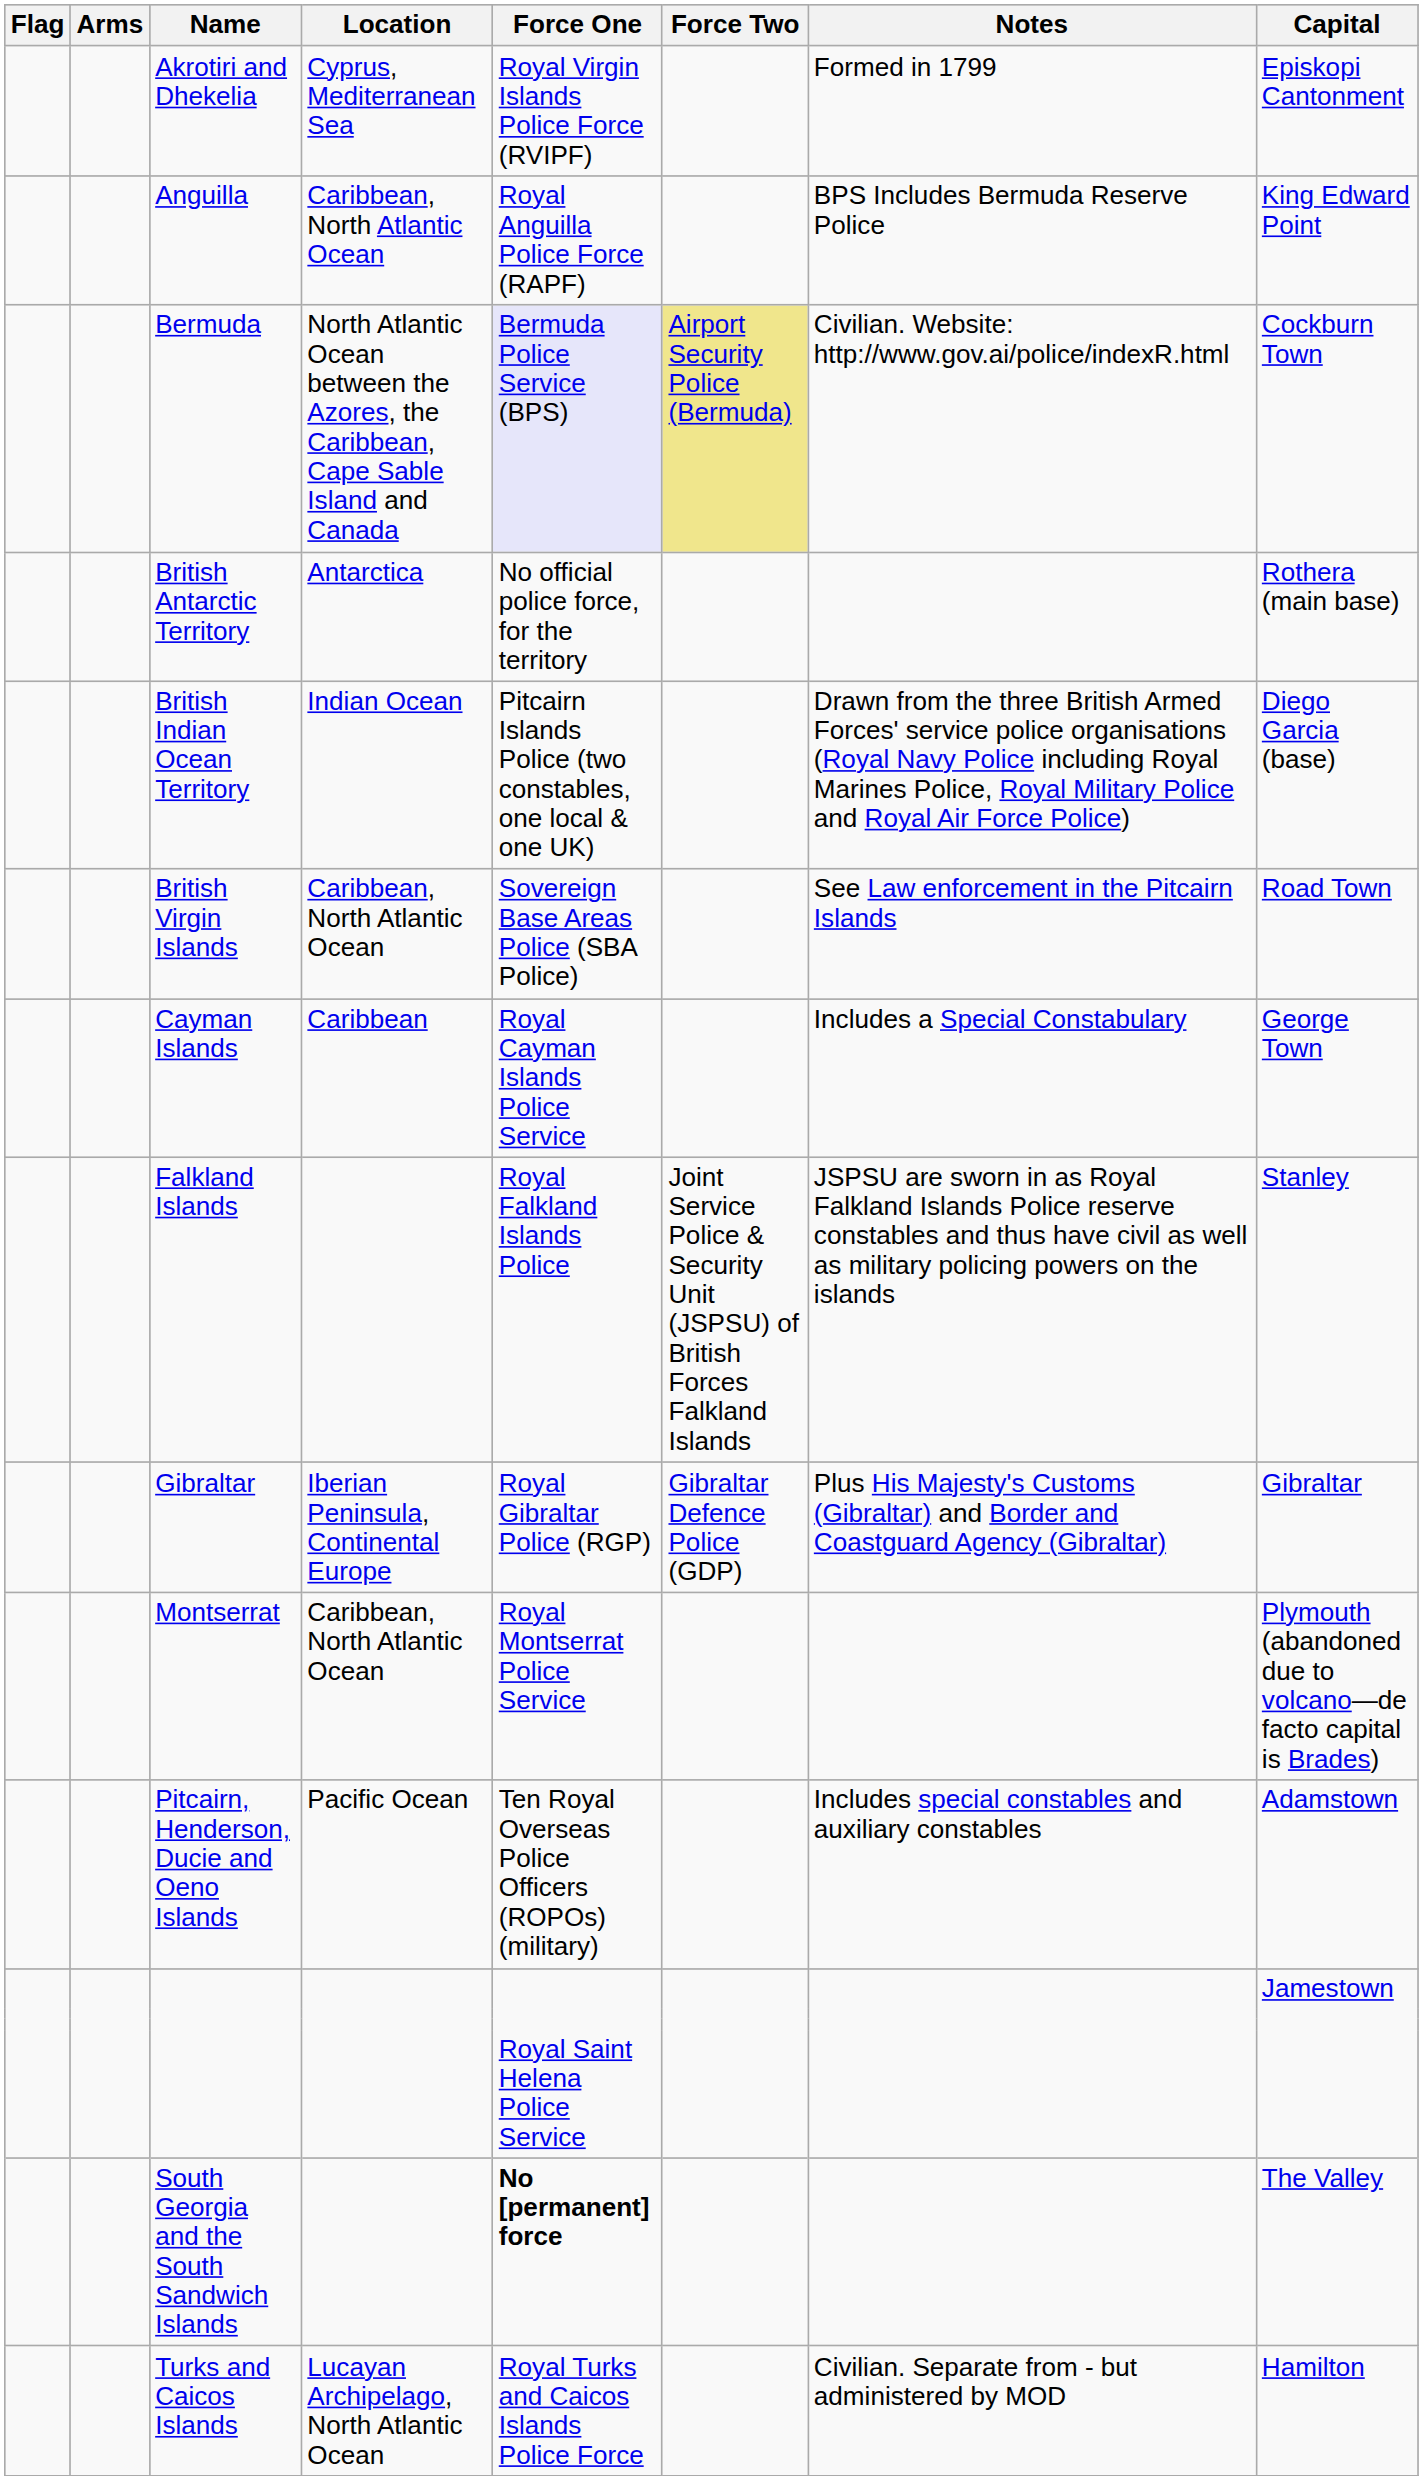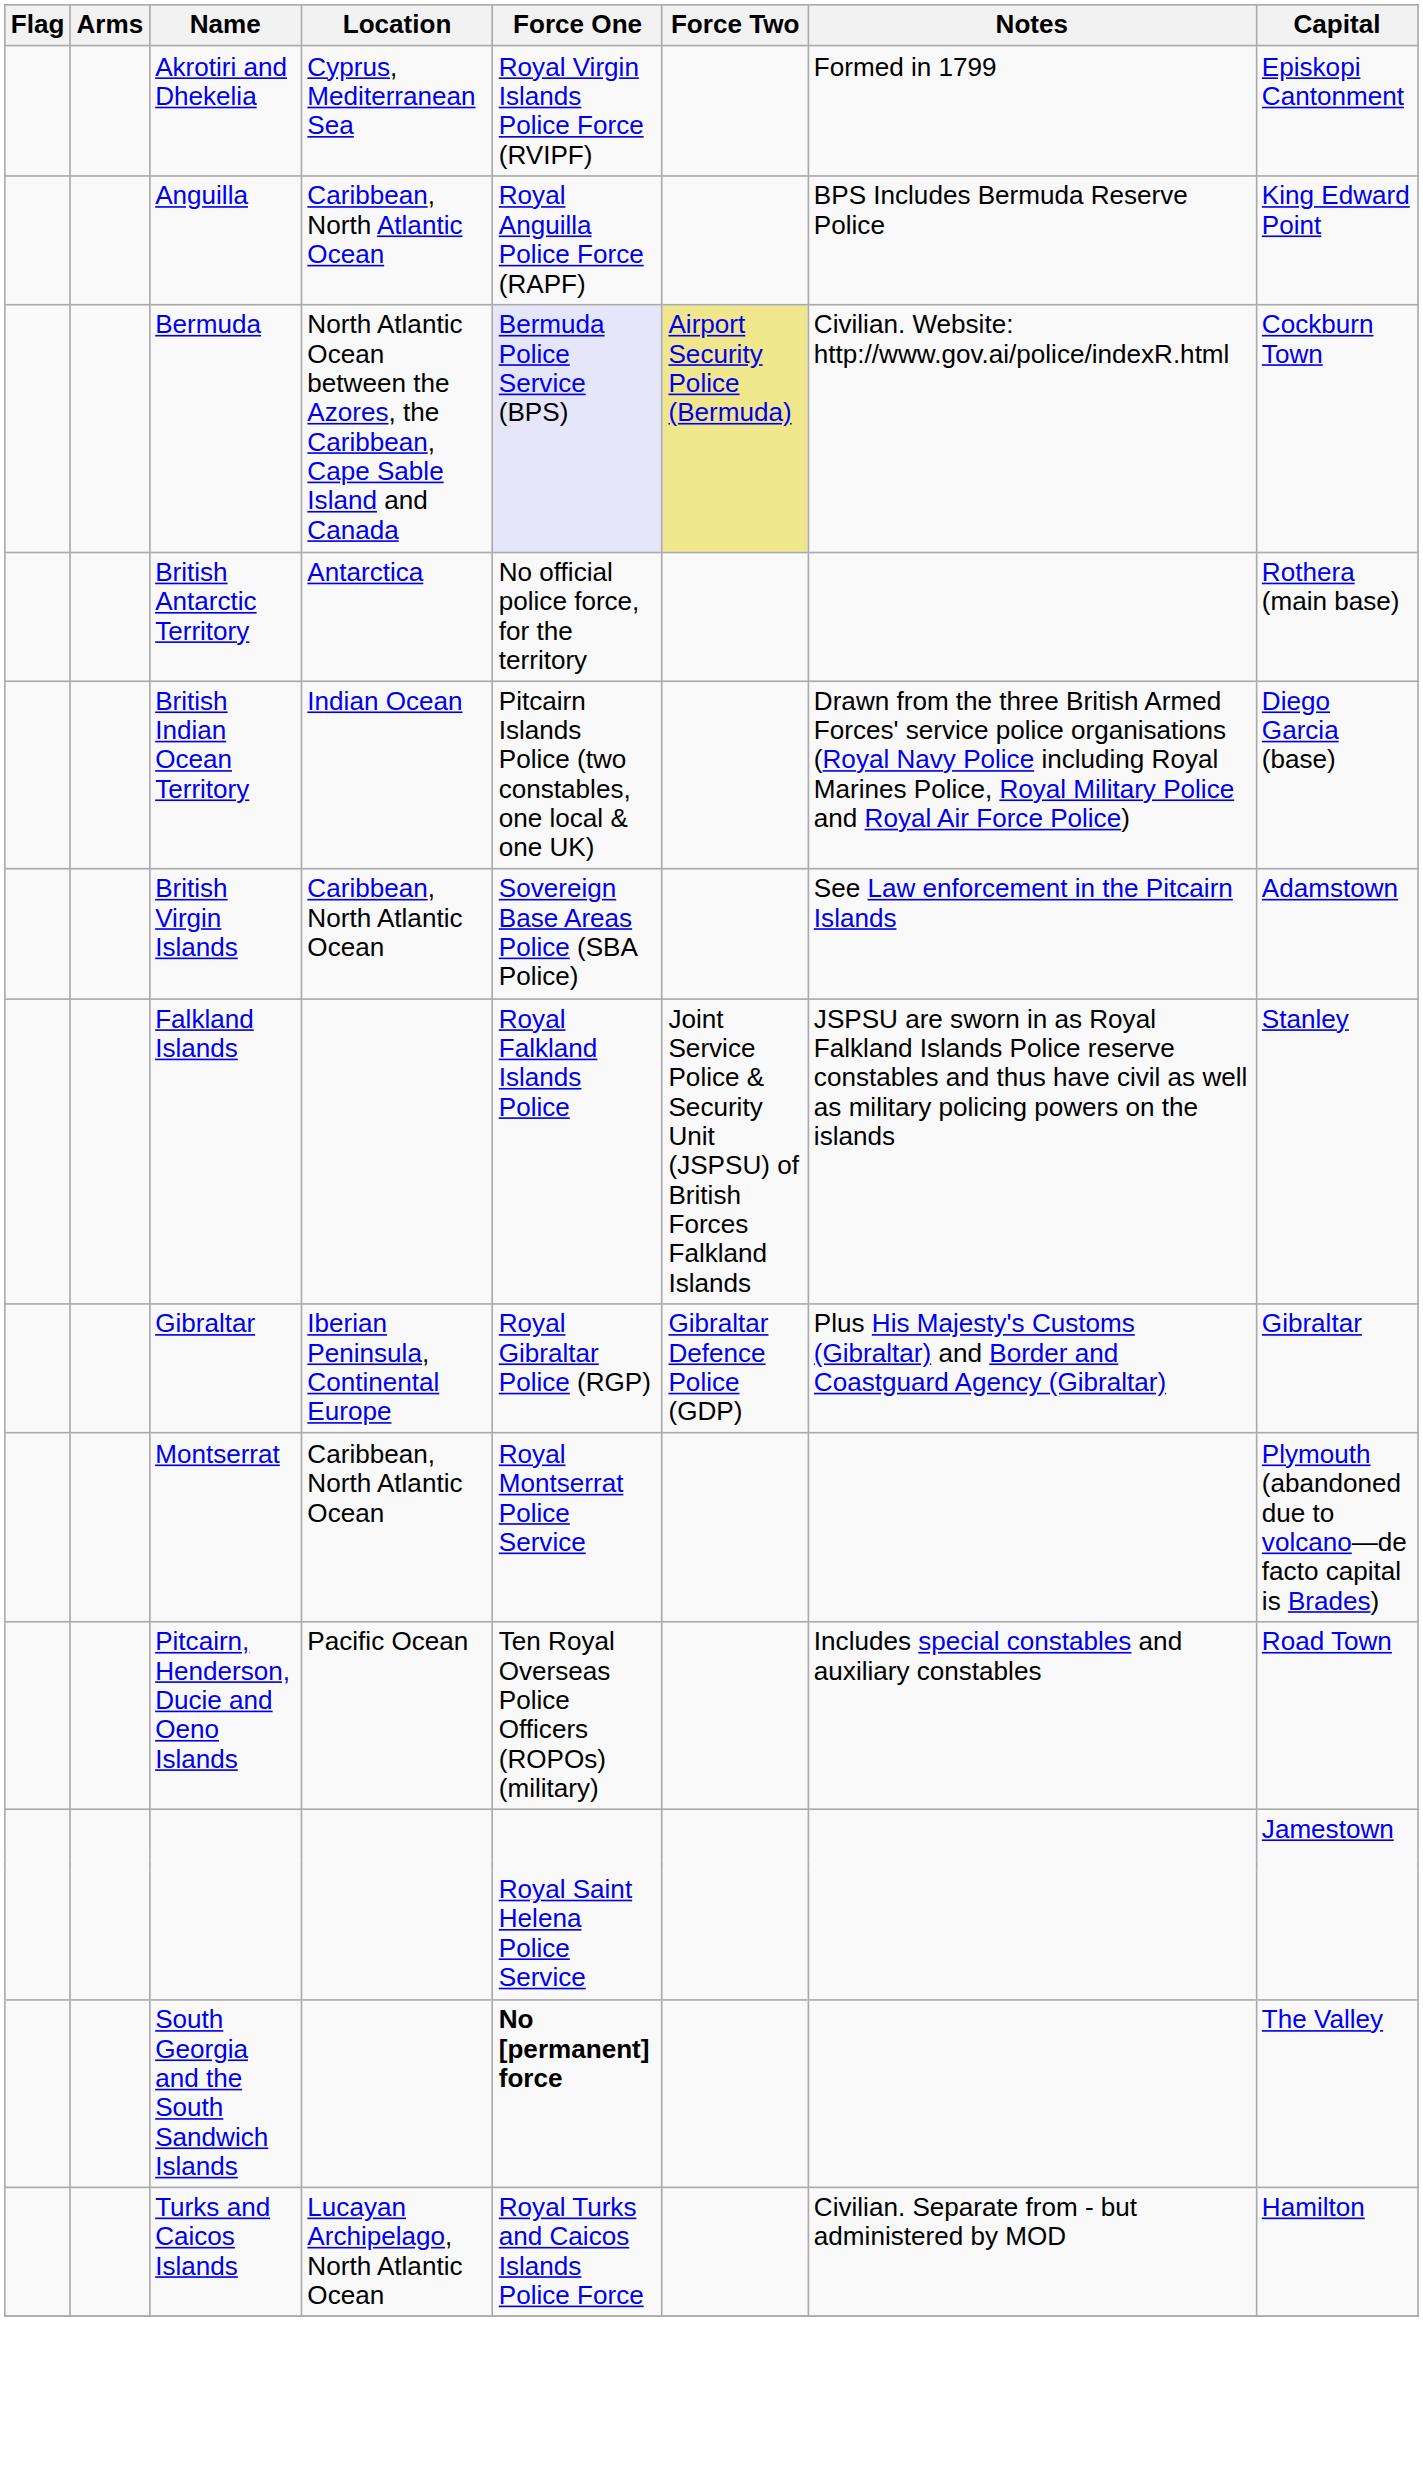 <table class="wikitable sortable">
 <tr>
 <th class="unsortable">Flag</th>
 <th class="unsortable">Arms</th>
 <th>Name</th>
 <th>Location</th>
 <th class="unsortable">Force One</th>
 <th>Force Two</th>
 <th>Notes</th>
 <th class="unsortable">Capital</th>
 </tr>
 <tr valign="top">
 <td></td>
 <td></td>
 <td><a href='#'>Akrotiri and Dhekelia</a></td>
 <td><a href='#'>Cyprus</a>, <a href='#'>Mediterranean Sea</a></td>
 <td><a href='#'>Royal Virgin Islands Police Force</a> (RVIPF)</td>
 <td></td>
 <td>Formed in 1799</td>
 <td><a href='#'>Episkopi Cantonment</a></td>
 </tr>
 <tr valign="top">
 <td></td>
 <td></td>
 <td><a href='#'>Anguilla</a></td>
 <td><a href='#'>Caribbean</a>, North <a href='#'>Atlantic Ocean</a></td>
 <td><a href='#'>Royal Anguilla Police Force</a> (RAPF)</td>
 <td></td>
 <td>BPS Includes Bermuda Reserve Police</td>
 <td><a href='#'>King Edward Point</a></td>
 </tr>
 <tr valign="top">
 <td></td>
 <td></td>
 <td><a href='#'>Bermuda</a></td>
 <td>North Atlantic Ocean between the <a href='#'>Azores</a>, the <a href='#'>Caribbean</a>, <a href='#'>Cape Sable Island</a> and <a href='#'>Canada</a></td>
 <td style="background: lavender;"><a href='#'>Bermuda Police Service</a> (BPS)</td>
 <td style="background: khaki;"><a href='#'>Airport Security Police (Bermuda)</a></td>
 <td>Civilian. Website: http://www.gov.ai/police/indexR.html</td>
 <td><a href='#'>Cockburn Town</a></td>
 </tr>
 <tr valign="top">
 <td></td>
 <td></td>
 <td><a href='#'>British Antarctic Territory</a></td>
 <td><a href='#'>Antarctica</a></td>
 <td>No official police force, for the territory</td>
 <td></td>
 <td></td>
 <td><a href='#'>Rothera</a> (main base)</td>
 </tr>
 <tr valign="top">
 <td></td>
 <td></td>
 <td><a href='#'>British Indian Ocean Territory</a></td>
 <td><a href='#'>Indian Ocean</a></td>
 <td>Pitcairn Islands Police (two constables, one local & one UK)</td>
 <td></td>
 <td>Drawn from the three British Armed Forces' service police organisations (<a href='#'>Royal Navy Police</a> including Royal Marines Police, <a href='#'>Royal Military Police</a> and <a href='#'>Royal Air Force Police</a>)</td>
 <td><a href='#'>Diego Garcia</a> (base)</td>
 </tr>
 <tr valign="top">
 <td></td>
 <td></td>
 <td><a href='#'>British Virgin Islands</a></td>
 <td><a href='#'>Caribbean</a>, North Atlantic Ocean</td>
 <td><a href='#'>Sovereign Base Areas Police</a> (SBA Police)</td>
 <td></td>
 <td>See <a href='#'>Law enforcement in the Pitcairn Islands</a></td>
-<td><a href='#'>Road Town</a></td>
-</tr>
-<tr valign="top">
-<td></td>
-<td></td>
-<td><a href='#'>Cayman Islands</a></td>
-<td><a href='#'>Caribbean</a></td>
-<td><a href='#'>Royal Cayman Islands Police Service</a></td>
-<td></td>
-<td>Includes a <a href='#'>Special Constabulary</a></td>
-<td><a href='#'>George Town</a></td>
+<td><a href='#'>Adamstown</a></td>
 </tr>
 <tr valign="top">
 <td></td>
 <td></td>
 <td><a href='#'>Falkland Islands</a></td>
 <td></td>
 <td><a href='#'>Royal Falkland Islands Police</a></td>
 <td>Joint Service Police & Security Unit (JSPSU) of British Forces Falkland Islands</td>
 <td>JSPSU are sworn in as Royal Falkland Islands Police reserve constables and thus have civil as well as military policing powers on the islands</td>
 <td><a href='#'>Stanley</a></td>
 </tr>
 <tr valign="top">
 <td></td>
 <td></td>
 <td><a href='#'>Gibraltar</a></td>
 <td><a href='#'>Iberian Peninsula</a>, <a href='#'>Continental Europe</a></td>
 <td><a href='#'>Royal Gibraltar Police</a> (RGP)</td>
 <td><a href='#'>Gibraltar Defence Police</a> (GDP)</td>
 <td>Plus <a href='#'>His Majesty's Customs (Gibraltar)</a> and <a href='#'>Border and Coastguard Agency (Gibraltar)</a></td>
 <td><a href='#'>Gibraltar</a></td>
 </tr>
 <tr valign="top">
 <td></td>
 <td></td>
 <td><a href='#'>Montserrat</a></td>
 <td>Caribbean, North Atlantic Ocean</td>
 <td><a href='#'>Royal Montserrat Police Service</a></td>
 <td></td>
 <td></td>
 <td><a href='#'>Plymouth</a> (abandoned due to <a href='#'>volcano</a>—de facto capital is <a href='#'>Brades</a>)</td>
 </tr>
 <tr valign="top">
 <td></td>
 <td></td>
 <td><a href='#'>Pitcairn, Henderson, Ducie and Oeno Islands</a></td>
 <td>Pacific Ocean</td>
 <td>Ten Royal Overseas Police Officers (ROPOs) (military)</td>
 <td></td>
 <td>Includes <a href='#'>special constables</a> and auxiliary constables</td>
-<td><a href='#'>Adamstown</a></td>
+<td><a href='#'>Road Town</a></td>
 </tr>
 <tr valign="top">
 <td style="border-bottom:0px;border-top:0px"></td>
 <td style="border-bottom:0px;border-top:0px"></td>
 <td style="border-bottom:0px;border-top:0px"></td>
 <td style="border-bottom:0px;border-top:0px"></td>
 <td style="border-bottom:0px;border-top:0px"></td>
 <td style="border-bottom:0px;border-top:0px"></td>
 <td style="border-bottom:0px;border-top:0px"></td>
 <td style="border-bottom:0px;border-top:0px"><a href='#'>Jamestown</a></td>
 </tr>
 <tr valign="top">
 <td style="border-bottom:0px;border-top:0px"></td>
 <td style="border-bottom:0px;border-top:0px"></td>
 <td style="border-bottom:0px;border-top:0px"></td>
 <td style="border-bottom:0px;border-top:0px"></td>
 <td style="border-bottom:0px;border-top:0px"></td>
 <td style="border-bottom:0px;border-top:0px"></td>
 <td style="border-bottom:0px;border-top:0px"> <small></small></td>
 <td style="border-bottom:0px;border-top:0px"></td>
 </tr>
 <tr valign="top">
 <td style="border-bottom:0px;border-top:0px"></td>
 <td style="border-bottom:0px;border-top:0px"></td>
 <td style="border-bottom:0px;border-top:0px"></td>
 <td style="border-bottom:0px;border-top:0px"></td>
 <td style="border-bottom:0px;border-top:0px"></td>
 <td style="border-bottom:0px;border-top:0px"></td>
 <td style="border-bottom:0px;border-top:0px"></td>
 <td style="border-bottom:0px;border-top:0px"></td>
 </tr>
 <tr valign="top">
 <td style="border-bottom:0px;border-top:0px"></td>
 <td style="border-bottom:0px;border-top:0px"></td>
 <td style="border-bottom:0px;border-top:0px"></td>
 <td style="border-bottom:0px;border-top:0px"></td>
 <td style="border-bottom:0px;border-top:0px"><a href='#'>Royal Saint Helena Police Service</a></td>
 <td style="border-bottom:0px;border-top:0px"></td>
 <td style="border-bottom:0px;border-top:0px"></td>
 <td style="border-bottom:0px;border-top:0px"></td>
 </tr>
 <tr valign="top">
 <td></td>
 <td></td>
 <td><a href='#'>South Georgia and the South Sandwich Islands</a></td>
 <td></td>
 <td><strong>No [permanent] force</strong></td>
 <td></td>
 <td></td>
 <td><a href='#'>The Valley</a></td>
 </tr>
 <tr valign="top">
 <td></td>
 <td></td>
 <td><a href='#'>Turks and Caicos Islands</a></td>
 <td><a href='#'>Lucayan Archipelago</a>, North Atlantic Ocean</td>
 <td><a href='#'>Royal Turks and Caicos Islands Police Force</a></td>
 <td></td>
 <td>Civilian. Separate from - but administered by MOD</td>
 <td><a href='#'>Hamilton</a></td>
 </tr>
 <tr>
 </tr>
 </table>
